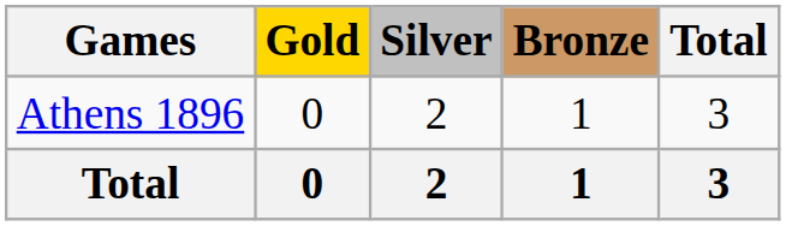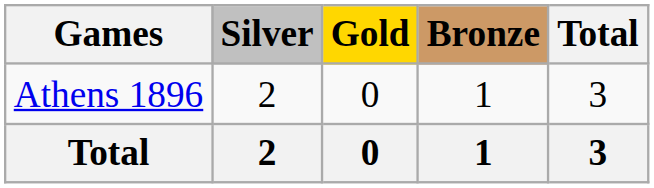 <table class="wikitable sortable" style="text-align:center">
 <tr>
 <th>Games</th>
+<th style="background-color:silver;">Silver</th>
 <th style="background-color:gold;">Gold</th>
-<th style="background-color:silver;">Silver</th>
 <th style="background-color:#c96;">Bronze</th>
 <th>Total</th>
 </tr>
 <tr>
 <td><a href='#'>Athens 1896</a></td>
+<td>2</td>
 <td>0</td>
-<td>2</td>
 <td>1</td>
 <td>3</td>
 </tr>
 <tr>
 <th>Total</th>
+<th>2</th>
 <th>0</th>
-<th>2</th>
 <th>1</th>
 <th>3</th>
 </tr>
 </table>
